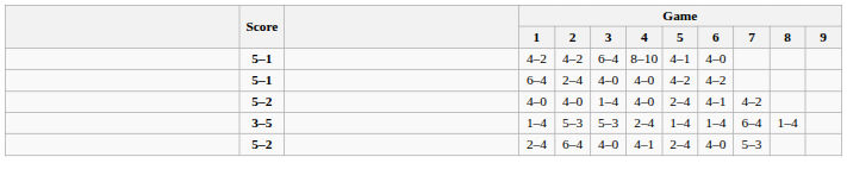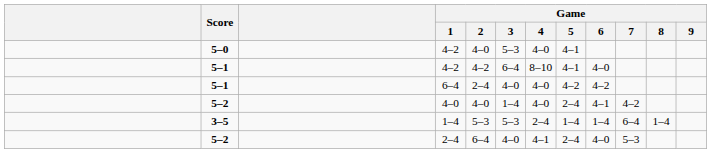 <table class="wikitable" style="text-align: center;">
 <tr>
 <th rowspan=2 align="right" width="270"></th>
 <th rowspan=2 width="45">Score</th>
 <th rowspan=2 align="left" width="270"></th>
 <th colspan=9>Game</th>
 </tr>
 <tr>
 <th width="35">1</th>
 <th width="35">2</th>
 <th width="35">3</th>
 <th width="35">4</th>
 <th width="35">5</th>
 <th width="35">6</th>
 <th width="35">7</th>
 <th width="35">8</th>
 <th width="35">9</th>
+</tr>
+<tr>
+<td align=left><strong><br> </strong></td>
+<td align=center><strong>5–0</strong></td>
+<td align=left><br></td>
+<td>4–2</td>
+<td>4–0</td>
+<td>5–3</td>
+<td>4–0</td>
+<td>4–1</td>
+<td></td>
+<td></td>
+<td></td>
+<td></td>
 </tr>
 <tr>
 <td align=left><strong><br></strong></td>
 <td align=center><strong>5–1</strong></td>
 <td align=left><br></td>
 <td>4–2</td>
 <td>4–2</td>
 <td>6–4</td>
 <td>8–10</td>
 <td>4–1</td>
 <td>4–0</td>
 <td></td>
 <td></td>
 <td></td>
 </tr>
 <tr>
 <td align=left><strong><br> </strong></td>
 <td align=center><strong>5–1</strong></td>
 <td align=left><br></td>
 <td>6–4</td>
 <td>2–4</td>
 <td>4–0</td>
 <td>4–0</td>
 <td>4–2</td>
 <td>4–2</td>
 <td></td>
 <td></td>
 <td></td>
 </tr>
 <tr>
 <td align=left><strong><br></strong></td>
 <td align=center><strong>5–2</strong></td>
 <td align=left><br></td>
 <td>4–0</td>
 <td>4–0</td>
 <td>1–4</td>
 <td>4–0</td>
 <td>2–4</td>
 <td>4–1</td>
 <td>4–2</td>
 <td></td>
 <td></td>
 </tr>
 <tr>
 <td align=left><br></td>
 <td align=center><strong>3–5</strong></td>
 <td align=left><strong><br></strong></td>
 <td>1–4</td>
 <td>5–3</td>
 <td>5–3</td>
 <td>2–4</td>
 <td>1–4</td>
 <td>1–4</td>
 <td>6–4</td>
 <td>1–4</td>
 <td></td>
 </tr>
 <tr>
 <td align=left><strong><br></strong></td>
 <td align=center><strong>5–2</strong></td>
 <td align=left><br></td>
 <td>2–4</td>
 <td>6–4</td>
 <td>4–0</td>
 <td>4–1</td>
 <td>2–4</td>
 <td>4–0</td>
 <td>5–3</td>
 <td></td>
 <td></td>
 </tr>
 </table>
